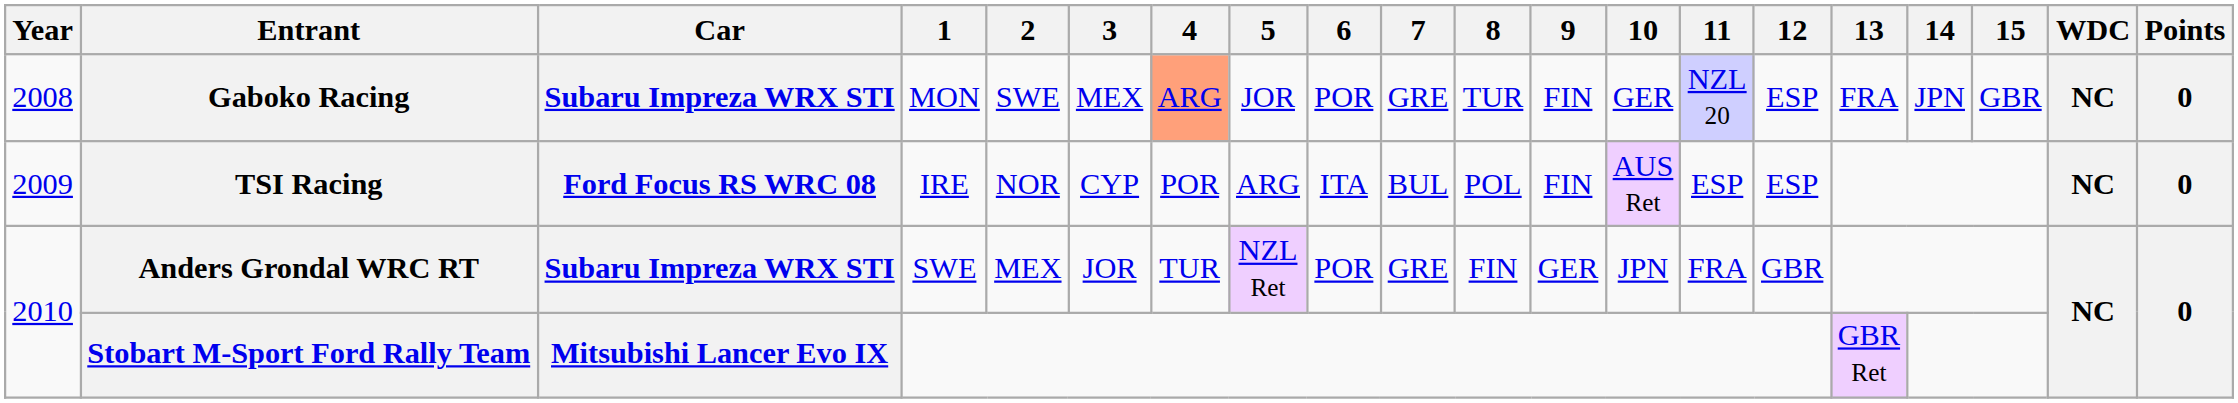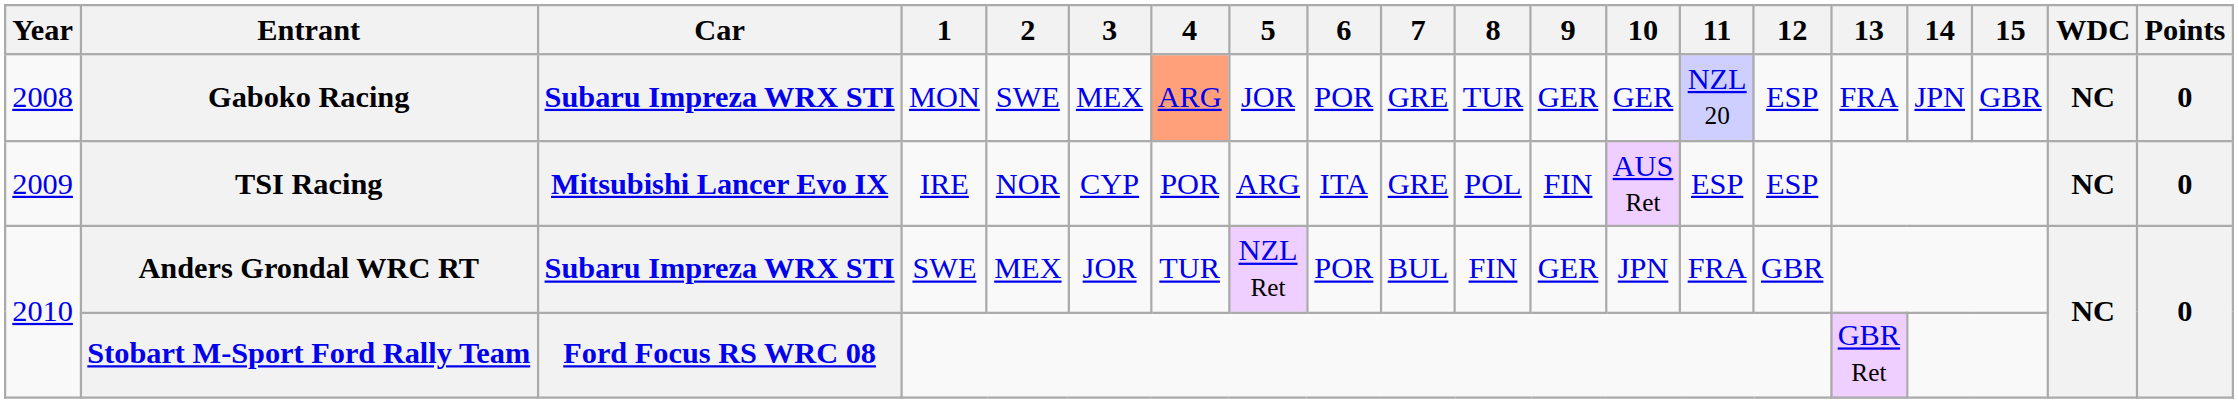 <table class="wikitable" border="1" style="text-align:center; font-size:85%;">
 <tr>
 <th>Year</th>
 <th>Entrant</th>
 <th>Car</th>
 <th>1</th>
 <th>2</th>
 <th>3</th>
 <th>4</th>
 <th>5</th>
 <th>6</th>
 <th>7</th>
 <th>8</th>
 <th>9</th>
 <th>10</th>
 <th>11</th>
 <th>12</th>
 <th>13</th>
 <th>14</th>
 <th>15</th>
 <th>WDC</th>
 <th>Points</th>
 </tr>
 <tr>
 <td><a href='#'>2008</a></td>
 <th nowrap>Gaboko Racing</th>
 <th nowrap><a href='#'>Subaru Impreza WRX STI</a></th>
 <td><a href='#'>MON</a></td>
 <td><a href='#'>SWE</a></td>
 <td><a href='#'>MEX</a></td>
 <td style="background: lightsalmon;"><a href='#'>ARG</a></td>
 <td><a href='#'>JOR</a></td>
 <td><a href='#'>POR</a></td>
 <td><a href='#'>GRE</a></td>
 <td><a href='#'>TUR</a></td>
-<td><a href='#'>FIN</a></td>
+<td><a href='#'>GER</a></td>
 <td><a href='#'>GER</a></td>
 <td style="background:#CFCFFF;"><a href='#'>NZL</a><br><small>20</small></td>
 <td><a href='#'>ESP</a></td>
 <td><a href='#'>FRA</a></td>
 <td><a href='#'>JPN</a></td>
 <td><a href='#'>GBR</a></td>
 <th>NC</th>
 <th>0</th>
 </tr>
 <tr>
 <td><a href='#'>2009</a></td>
 <th nowrap>TSI Racing</th>
-<th nowrap><a href='#'>Ford Focus RS WRC 08</a></th>
+<th nowrap><a href='#'>Mitsubishi Lancer Evo IX</a></th>
 <td><a href='#'>IRE</a></td>
 <td><a href='#'>NOR</a></td>
 <td><a href='#'>CYP</a></td>
 <td><a href='#'>POR</a></td>
 <td><a href='#'>ARG</a></td>
 <td><a href='#'>ITA</a></td>
-<td><a href='#'>BUL</a></td>
+<td><a href='#'>GRE</a></td>
 <td><a href='#'>POL</a></td>
 <td><a href='#'>FIN</a></td>
 <td style="background:#EFCFFF;"><a href='#'>AUS</a><br><small>Ret</small></td>
 <td><a href='#'>ESP</a></td>
 <td><a href='#'>ESP</a></td>
 <td colspan=3></td>
 <th>NC</th>
 <th>0</th>
 </tr>
 <tr>
 <td rowspan="2"><a href='#'>2010</a></td>
 <th nowrap>Anders Grondal WRC RT</th>
 <th nowrap><a href='#'>Subaru Impreza WRX STI</a></th>
 <td><a href='#'>SWE</a></td>
 <td><a href='#'>MEX</a></td>
 <td><a href='#'>JOR</a></td>
 <td><a href='#'>TUR</a></td>
 <td style="background:#EFCFFF;"><a href='#'>NZL</a><br><small>Ret</small></td>
 <td><a href='#'>POR</a></td>
-<td><a href='#'>GRE</a></td>
+<td><a href='#'>BUL</a></td>
 <td><a href='#'>FIN</a></td>
 <td><a href='#'>GER</a></td>
 <td><a href='#'>JPN</a></td>
 <td><a href='#'>FRA</a></td>
 <td><a href='#'>GBR</a></td>
 <td colspan=3></td>
 <th rowspan="2">NC</th>
 <th rowspan="2">0</th>
 </tr>
 <tr>
 <th nowrap><a href='#'>Stobart M-Sport Ford Rally Team</a></th>
-<th nowrap><a href='#'>Mitsubishi Lancer Evo IX</a></th>
+<th nowrap><a href='#'>Ford Focus RS WRC 08</a></th>
 <td colspan=12></td>
 <td style="background:#EFCFFF;"><a href='#'>GBR</a><br><small>Ret</small></td>
 <td colspan=2></td>
 </tr>
 </table>
